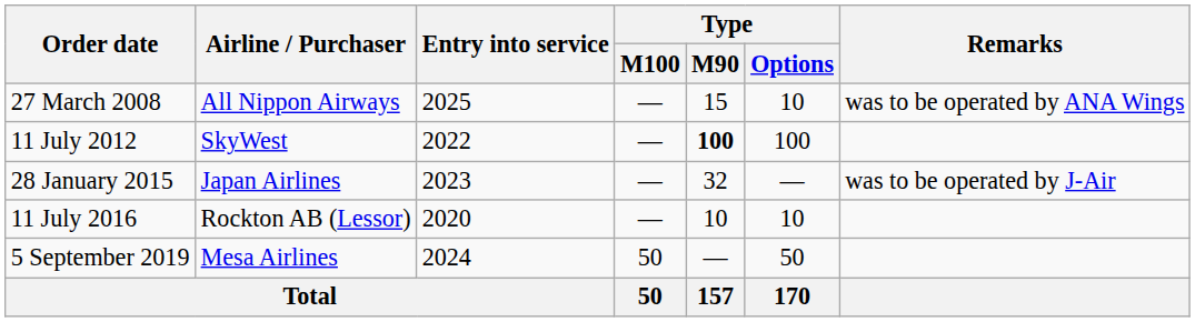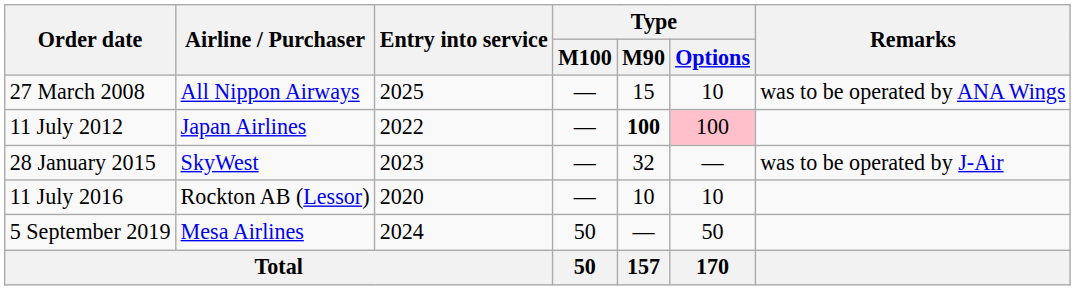 <table class="wikitable">
 <tr style="background:#efefef;">
 <th rowspan="2">Order date</th>
 <th rowspan="2">Airline / Purchaser</th>
 <th rowspan="2">Entry into service</th>
 <th colspan="3">Type</th>
 <th rowspan="2">Remarks</th>
 </tr>
 <tr style="background:#efefef;">
 <th>M100</th>
 <th>M90</th>
 <th><a href='#'>Options</a></th>
 </tr>
 <tr>
 <td>27 March 2008</td>
 <td> <a href='#'>All Nippon Airways</a></td>
 <td>2025</td>
 <td style="text-align:center;">—</td>
 <td style="text-align:center;">15</td>
 <td style="text-align:center;">10</td>
 <td>was to be operated by <a href='#'>ANA Wings</a></td>
 </tr>
 <tr>
 <td>11 July 2012</td>
-<td> <a href='#'>SkyWest</a></td>
+<td> <a href='#'>Japan Airlines</a></td>
 <td>2022</td>
 <td style="text-align:center;">—</td>
 <td style="text-align:center;"><strong>100</strong></td>
-<td style="text-align:center;">100</td>
+<td style="background: pink; text-align:center;">100</td>
 <td></td>
 </tr>
 <tr>
 <td>28 January 2015</td>
-<td> <a href='#'>Japan Airlines</a></td>
+<td> <a href='#'>SkyWest</a></td>
 <td>2023</td>
 <td style="text-align:center;">—</td>
 <td style="text-align:center;">32</td>
 <td style="text-align:center;">—</td>
 <td>was to be operated by <a href='#'>J-Air</a></td>
 </tr>
 <tr>
 <td>11 July 2016</td>
 <td> Rockton AB  (<a href='#'>Lessor</a>)</td>
 <td align="left">2020</td>
 <td align="center">—</td>
 <td align="center">10</td>
 <td align="center">10</td>
 <td></td>
 </tr>
 <tr>
 <td>5 September 2019</td>
 <td> <a href='#'>Mesa Airlines</a></td>
 <td>2024</td>
 <td align="center">50</td>
 <td align="center">—</td>
 <td align="center">50</td>
 <td></td>
 </tr>
 <tr>
 <th colspan="3">Total</th>
 <th style="text-align:center;">50</th>
 <th style="text-align:center;">157</th>
 <th style="text-align:center;">170</th>
 <th></th>
 </tr>
 </table>
